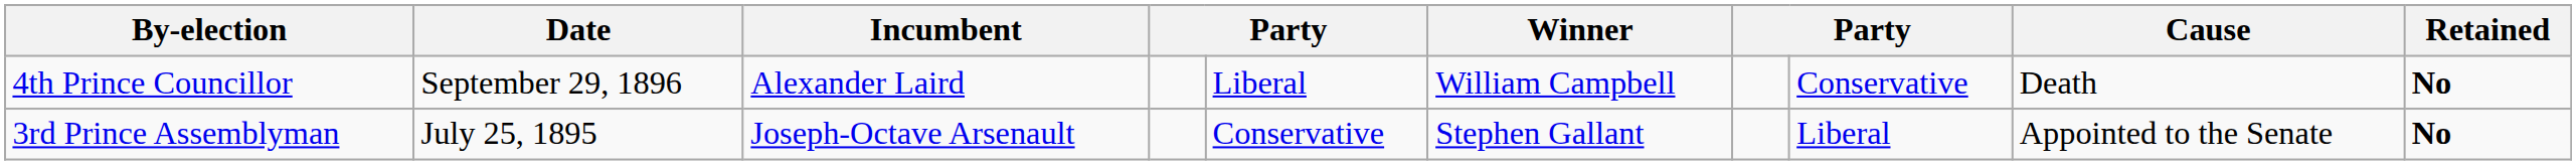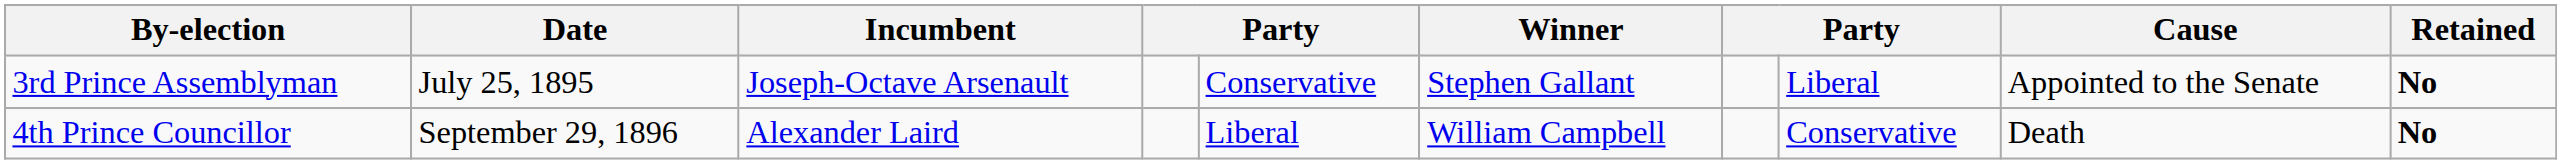 <table class=wikitable style="width:100%">
 <tr>
 <th>By-election</th>
 <th>Date</th>
 <th>Incumbent</th>
 <th colspan=2>Party</th>
 <th>Winner</th>
 <th colspan=2>Party</th>
 <th>Cause</th>
 <th>Retained</th>
+</tr>
+<tr>
+<td><a href='#'>3rd Prince Assemblyman</a></td>
+<td>July 25, 1895</td>
+<td><a href='#'>Joseph-Octave Arsenault</a></td>
+<td>    </td>
+<td><a href='#'>Conservative</a></td>
+<td><a href='#'>Stephen Gallant</a></td>
+<td>    </td>
+<td><a href='#'>Liberal</a></td>
+<td>Appointed to the Senate</td>
+<td><strong>No</strong></td>
 </tr>
 <tr>
 <td><a href='#'>4th Prince Councillor</a></td>
 <td>September 29, 1896</td>
 <td><a href='#'>Alexander Laird</a></td>
 <td>    </td>
 <td><a href='#'>Liberal</a></td>
 <td><a href='#'>William Campbell</a></td>
 <td>    </td>
 <td><a href='#'>Conservative</a></td>
 <td>Death</td>
 <td><strong>No</strong></td>
 </tr>
-<tr>
-<td><a href='#'>3rd Prince Assemblyman</a></td>
-<td>July 25, 1895</td>
-<td><a href='#'>Joseph-Octave Arsenault</a></td>
-<td>    </td>
-<td><a href='#'>Conservative</a></td>
-<td><a href='#'>Stephen Gallant</a></td>
-<td>    </td>
-<td><a href='#'>Liberal</a></td>
-<td>Appointed to the Senate</td>
-<td><strong>No</strong></td>
-</tr>
 </table>
